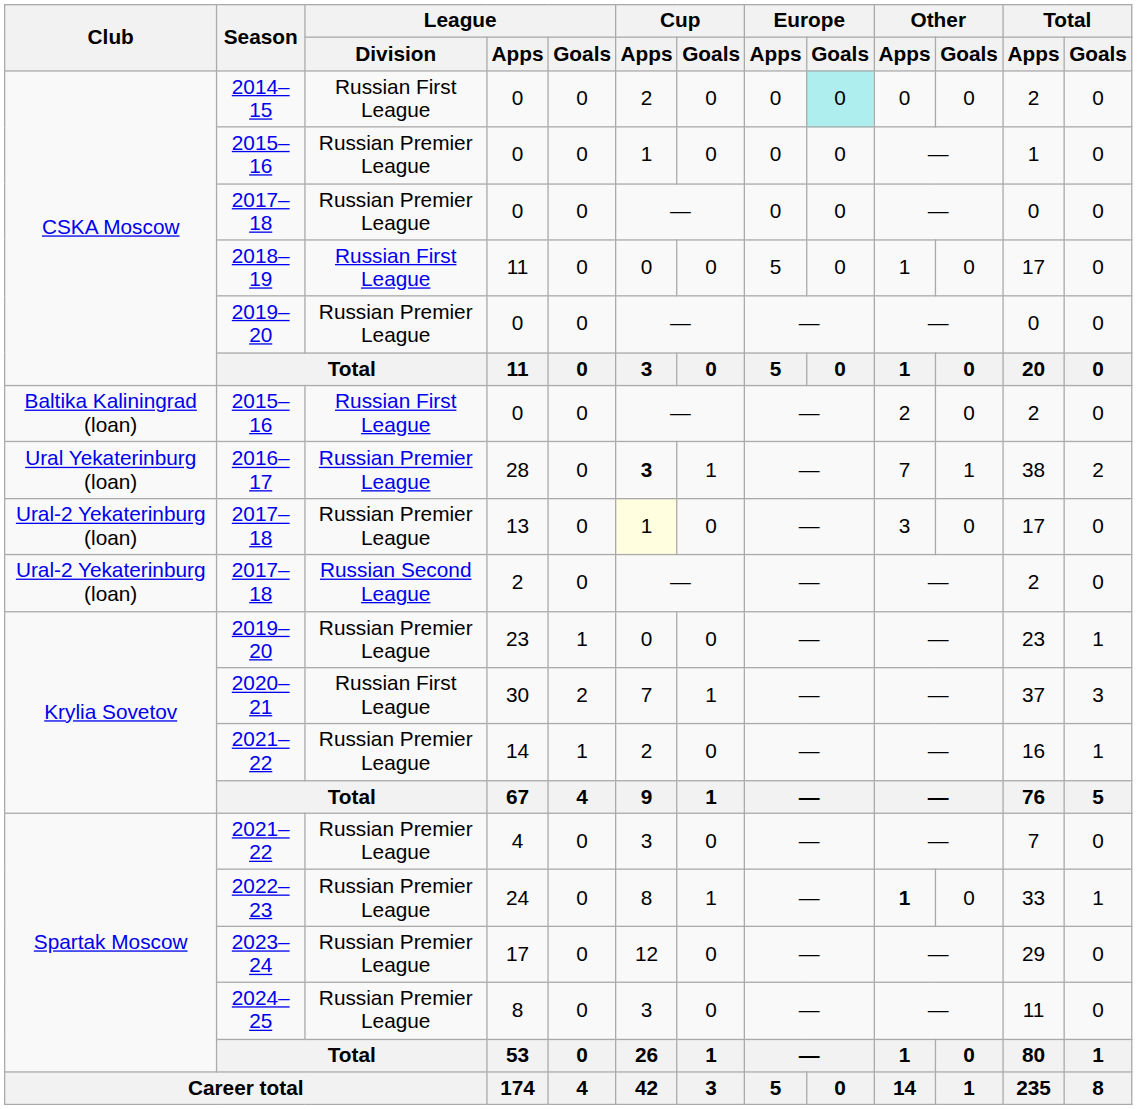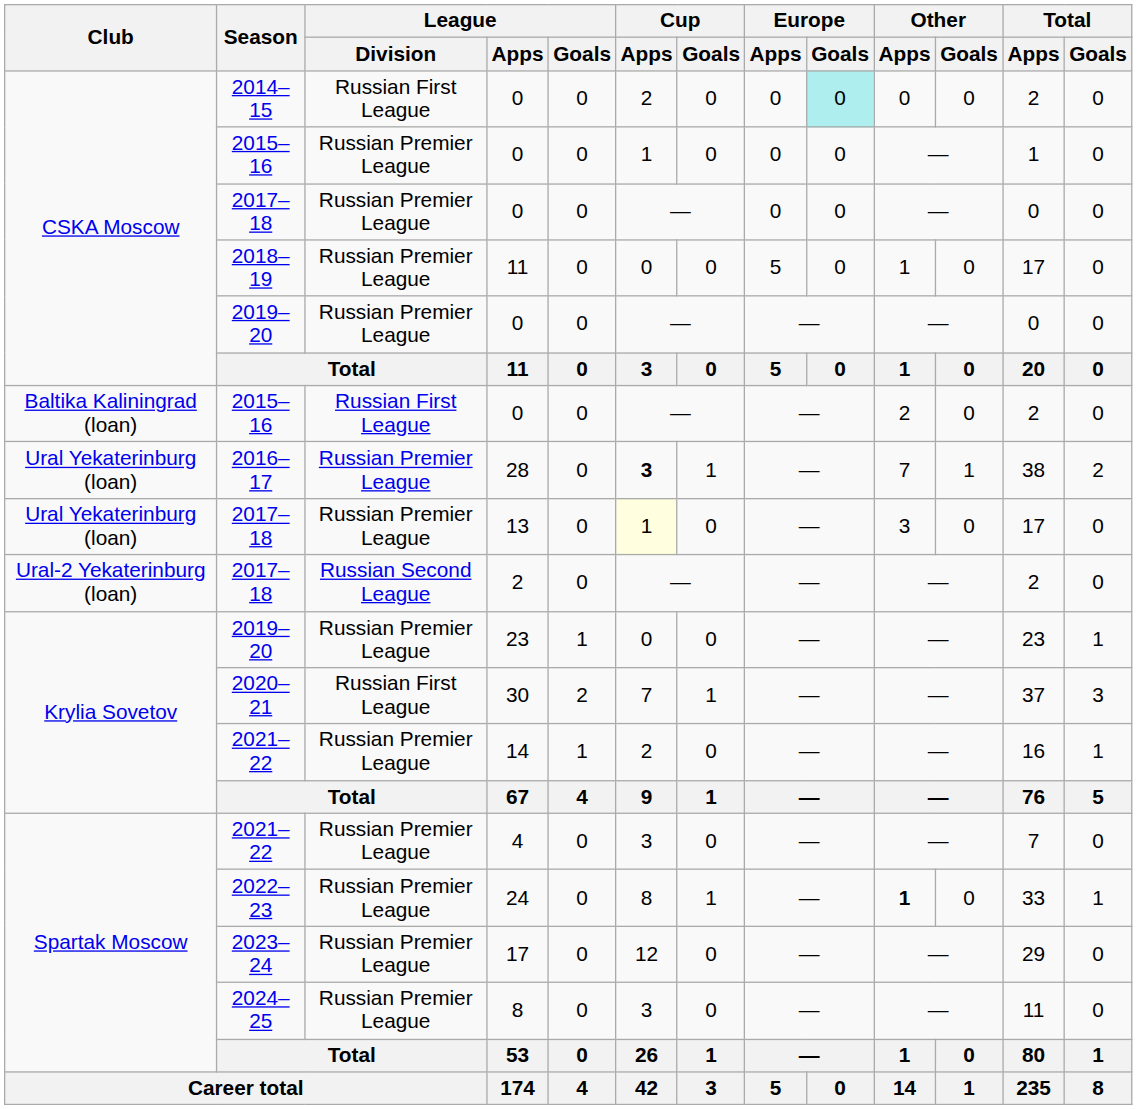 <table class="wikitable" style="text-align: center;">
 <tr>
 <th rowspan="2">Club</th>
 <th rowspan="2">Season</th>
 <th colspan="3">League</th>
 <th colspan="2">Cup</th>
 <th colspan="2">Europe</th>
 <th colspan="2">Other</th>
 <th colspan="2">Total</th>
 </tr>
 <tr>
 <th>Division</th>
 <th>Apps</th>
 <th>Goals</th>
 <th>Apps</th>
 <th>Goals</th>
 <th>Apps</th>
 <th>Goals</th>
 <th>Apps</th>
 <th>Goals</th>
 <th>Apps</th>
 <th>Goals</th>
 </tr>
 <tr>
 <td rowspan=6><a href='#'>CSKA Moscow</a></td>
 <td><a href='#'>2014–15</a></td>
 <td>Russian First League</td>
 <td>0</td>
 <td>0</td>
 <td>2</td>
 <td>0</td>
 <td>0</td>
 <td style="background: paleturquoise;">0</td>
 <td>0</td>
 <td>0</td>
 <td>2</td>
 <td>0</td>
 </tr>
 <tr>
 <td><a href='#'>2015–16</a></td>
 <td>Russian Premier League</td>
 <td>0</td>
 <td>0</td>
 <td>1</td>
 <td>0</td>
 <td>0</td>
 <td>0</td>
 <td colspan="2">—</td>
 <td>1</td>
 <td>0</td>
 </tr>
 <tr>
 <td><a href='#'>2017–18</a></td>
 <td>Russian Premier League</td>
 <td>0</td>
 <td>0</td>
 <td colspan="2">—</td>
 <td>0</td>
 <td>0</td>
 <td colspan="2">—</td>
 <td>0</td>
 <td>0</td>
 </tr>
 <tr>
 <td><a href='#'>2018–19</a></td>
-<td><a href='#'>Russian First League</a></td>
+<td>Russian Premier League</td>
 <td>11</td>
 <td>0</td>
 <td>0</td>
 <td>0</td>
 <td>5</td>
 <td>0</td>
 <td>1</td>
 <td>0</td>
 <td>17</td>
 <td>0</td>
 </tr>
 <tr>
 <td><a href='#'>2019–20</a></td>
 <td>Russian Premier League</td>
 <td>0</td>
 <td>0</td>
 <td colspan="2">—</td>
 <td colspan="2">—</td>
 <td colspan="2">—</td>
 <td>0</td>
 <td>0</td>
 </tr>
 <tr>
 <th colspan="2">Total</th>
 <th>11</th>
 <th>0</th>
 <th>3</th>
 <th>0</th>
 <th>5</th>
 <th>0</th>
 <th>1</th>
 <th>0</th>
 <th>20</th>
 <th>0</th>
 </tr>
 <tr>
 <td><a href='#'>Baltika Kaliningrad</a> (loan)</td>
 <td><a href='#'>2015–16</a></td>
 <td><a href='#'>Russian First League</a></td>
 <td>0</td>
 <td>0</td>
 <td colspan="2">—</td>
 <td colspan="2">—</td>
 <td>2</td>
 <td>0</td>
 <td>2</td>
 <td>0</td>
 </tr>
 <tr>
 <td><a href='#'>Ural Yekaterinburg</a> (loan)</td>
 <td><a href='#'>2016–17</a></td>
 <td><a href='#'>Russian Premier League</a></td>
 <td>28</td>
 <td>0</td>
 <td><strong>3</strong></td>
 <td>1</td>
 <td colspan="2">—</td>
 <td>7</td>
 <td>1</td>
 <td>38</td>
 <td>2</td>
 </tr>
 <tr>
-<td><a href='#'>Ural-2 Yekaterinburg</a> (loan)</td>
+<td><a href='#'>Ural Yekaterinburg</a> (loan)</td>
 <td><a href='#'>2017–18</a></td>
 <td>Russian Premier League</td>
 <td>13</td>
 <td>0</td>
 <td style="background: lightyellow;">1</td>
 <td>0</td>
 <td colspan="2">—</td>
 <td>3</td>
 <td>0</td>
 <td>17</td>
 <td>0</td>
 </tr>
 <tr>
 <td><a href='#'>Ural-2 Yekaterinburg</a> (loan)</td>
 <td><a href='#'>2017–18</a></td>
 <td><a href='#'>Russian Second League</a></td>
 <td>2</td>
 <td>0</td>
 <td colspan="2">—</td>
 <td colspan="2">—</td>
 <td colspan="2">—</td>
 <td>2</td>
 <td>0</td>
 </tr>
 <tr>
 <td rowspan="4"><a href='#'>Krylia Sovetov</a></td>
 <td><a href='#'>2019–20</a></td>
 <td>Russian Premier League</td>
 <td>23</td>
 <td>1</td>
 <td>0</td>
 <td>0</td>
 <td colspan="2">—</td>
 <td colspan="2">—</td>
 <td>23</td>
 <td>1</td>
 </tr>
 <tr>
 <td><a href='#'>2020–21</a></td>
 <td>Russian First League</td>
 <td>30</td>
 <td>2</td>
 <td>7</td>
 <td>1</td>
 <td colspan="2">—</td>
 <td colspan="2">—</td>
 <td>37</td>
 <td>3</td>
 </tr>
 <tr>
 <td><a href='#'>2021–22</a></td>
 <td>Russian Premier League</td>
 <td>14</td>
 <td>1</td>
 <td>2</td>
 <td>0</td>
 <td colspan="2">—</td>
 <td colspan="2">—</td>
 <td>16</td>
 <td>1</td>
 </tr>
 <tr>
 <th colspan="2">Total</th>
 <th>67</th>
 <th>4</th>
 <th>9</th>
 <th>1</th>
 <th colspan="2">—</th>
 <th colspan="2">—</th>
 <th>76</th>
 <th>5</th>
 </tr>
 <tr>
 <td rowspan="5"><a href='#'>Spartak Moscow</a></td>
 <td><a href='#'>2021–22</a></td>
 <td>Russian Premier League</td>
 <td>4</td>
 <td>0</td>
 <td>3</td>
 <td>0</td>
 <td colspan="2">—</td>
 <td colspan="2">—</td>
 <td>7</td>
 <td>0</td>
 </tr>
 <tr>
 <td><a href='#'>2022–23</a></td>
 <td>Russian Premier League</td>
 <td>24</td>
 <td>0</td>
 <td>8</td>
 <td>1</td>
 <td colspan="2">—</td>
 <td><strong>1</strong></td>
 <td>0</td>
 <td>33</td>
 <td>1</td>
 </tr>
 <tr>
 <td><a href='#'>2023–24</a></td>
 <td>Russian Premier League</td>
 <td>17</td>
 <td>0</td>
 <td>12</td>
 <td>0</td>
 <td colspan="2">—</td>
 <td colspan="2">—</td>
 <td>29</td>
 <td>0</td>
 </tr>
 <tr>
 <td><a href='#'>2024–25</a></td>
 <td>Russian Premier League</td>
 <td>8</td>
 <td>0</td>
 <td>3</td>
 <td>0</td>
 <td colspan="2">—</td>
 <td colspan="2">—</td>
 <td>11</td>
 <td>0</td>
 </tr>
 <tr>
 <th colspan="2">Total</th>
 <th>53</th>
 <th>0</th>
 <th>26</th>
 <th>1</th>
 <th colspan="2">—</th>
 <th>1</th>
 <th>0</th>
 <th>80</th>
 <th>1</th>
 </tr>
 <tr>
 <th colspan="3">Career total</th>
 <th>174</th>
 <th>4</th>
 <th>42</th>
 <th>3</th>
 <th>5</th>
 <th>0</th>
 <th>14</th>
 <th>1</th>
 <th>235</th>
 <th>8</th>
 </tr>
 </table>
